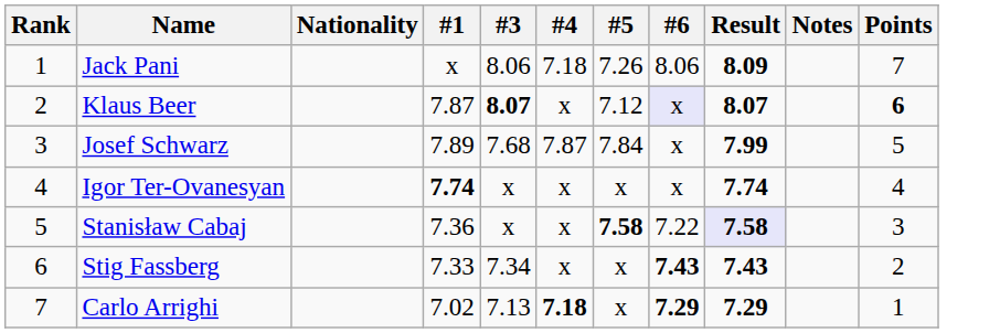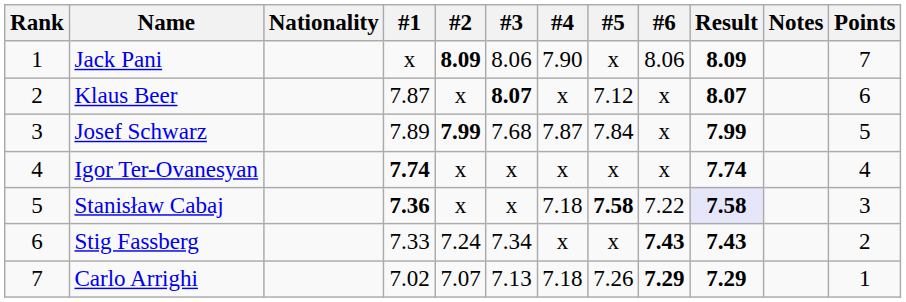 <table class="wikitable sortable" style="text-align:center">
 <tr>
 <th>Rank</th>
 <th>Name</th>
 <th>Nationality</th>
 <th>#1</th>
+<th>#2</th>
 <th>#3</th>
 <th>#4</th>
 <th>#5</th>
 <th>#6</th>
 <th>Result</th>
 <th>Notes</th>
 <th>Points</th>
 </tr>
 <tr>
 <td>1</td>
 <td align=left><a href='#'>Jack Pani</a></td>
 <td align=left></td>
 <td>x</td>
+<td><strong>8.09</strong></td>
 <td>8.06</td>
-<td>7.18</td>
-<td>7.26</td>
+<td>7.90</td>
+<td>x</td>
 <td>8.06</td>
 <td><strong>8.09</strong></td>
 <td></td>
 <td>7</td>
 </tr>
 <tr>
 <td>2</td>
 <td align=left><a href='#'>Klaus Beer</a></td>
 <td align=left></td>
 <td>7.87</td>
+<td>x</td>
 <td><strong>8.07</strong></td>
 <td>x</td>
 <td>7.12</td>
-<td style="background: lavender;">x</td>
+<td>x</td>
 <td><strong>8.07</strong></td>
 <td></td>
-<td><strong>6</strong></td>
+<td>6</td>
 </tr>
 <tr>
 <td>3</td>
 <td align=left><a href='#'>Josef Schwarz</a></td>
 <td align=left></td>
 <td>7.89</td>
+<td><strong>7.99</strong></td>
 <td>7.68</td>
 <td>7.87</td>
 <td>7.84</td>
 <td>x</td>
 <td><strong>7.99</strong></td>
 <td></td>
 <td>5</td>
 </tr>
 <tr>
 <td>4</td>
 <td align=left><a href='#'>Igor Ter-Ovanesyan</a></td>
 <td align=left></td>
 <td><strong>7.74</strong></td>
 <td>x</td>
 <td>x</td>
 <td>x</td>
 <td>x</td>
+<td>x</td>
 <td><strong>7.74</strong></td>
 <td></td>
 <td>4</td>
 </tr>
 <tr>
 <td>5</td>
 <td align=left><a href='#'>Stanisław Cabaj</a></td>
 <td align=left></td>
-<td>7.36</td>
+<td><strong>7.36</strong></td>
 <td>x</td>
 <td>x</td>
+<td>7.18</td>
 <td><strong>7.58</strong></td>
 <td>7.22</td>
 <td style="background: lavender;"><strong>7.58</strong></td>
 <td></td>
 <td>3</td>
 </tr>
 <tr>
 <td>6</td>
 <td align=left><a href='#'>Stig Fassberg</a></td>
 <td align=left></td>
 <td>7.33</td>
+<td>7.24</td>
 <td>7.34</td>
 <td>x</td>
 <td>x</td>
 <td><strong>7.43</strong></td>
 <td><strong>7.43</strong></td>
 <td></td>
 <td>2</td>
 </tr>
 <tr>
 <td>7</td>
 <td align=left><a href='#'>Carlo Arrighi</a></td>
 <td align=left></td>
 <td>7.02</td>
+<td>7.07</td>
 <td>7.13</td>
-<td><strong>7.18</strong></td>
-<td>x</td>
+<td>7.18</td>
+<td>7.26</td>
 <td><strong>7.29</strong></td>
 <td><strong>7.29</strong></td>
 <td></td>
 <td>1</td>
 </tr>
 </table>
